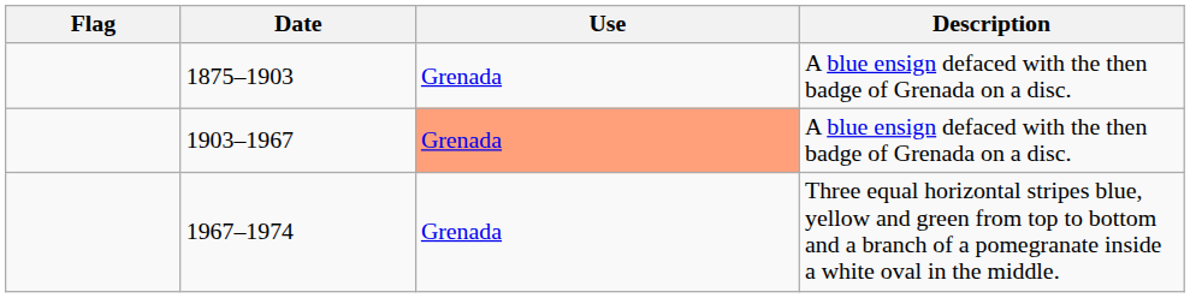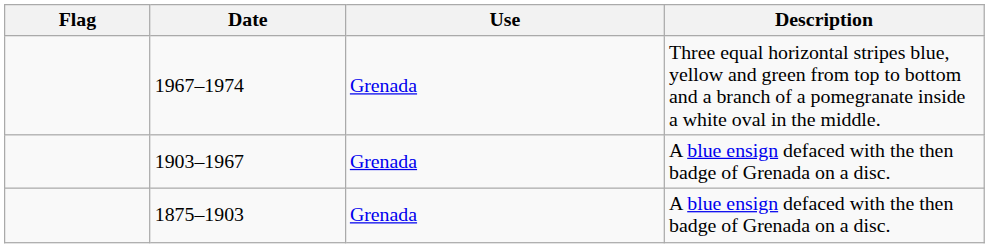 <table class="wikitable">
 <tr style="background:#efefef;">
 <th style="width:110px;">Flag</th>
 <th style="width:150px;">Date</th>
 <th style="width:250px;">Use</th>
 <th style="width:250px;">Description</th>
 </tr>
 <tr>
 <td></td>
-<td>1875–1903</td>
+<td>1967–1974</td>
+<td><a href='#'>Grenada</a></td>
+<td>Three equal horizontal stripes blue, yellow and green from top to bottom and a branch of a pomegranate inside a white oval in the middle.</td>
+</tr>
+<tr>
+<td></td>
+<td>1903–1967</td>
 <td><a href='#'>Grenada</a></td>
 <td>A <a href='#'>blue ensign</a> defaced with the then badge of Grenada on a disc.</td>
 </tr>
 <tr>
 <td></td>
-<td>1903–1967</td>
-<td style="background: lightsalmon;"><a href='#'>Grenada</a></td>
+<td>1875–1903</td>
+<td><a href='#'>Grenada</a></td>
 <td>A <a href='#'>blue ensign</a> defaced with the then badge of Grenada on a disc.</td>
 </tr>
-<tr>
-<td></td>
-<td>1967–1974</td>
-<td><a href='#'>Grenada</a></td>
-<td>Three equal horizontal stripes blue, yellow and green from top to bottom and a branch of a pomegranate inside a white oval in the middle.</td>
-</tr>
 </table>
